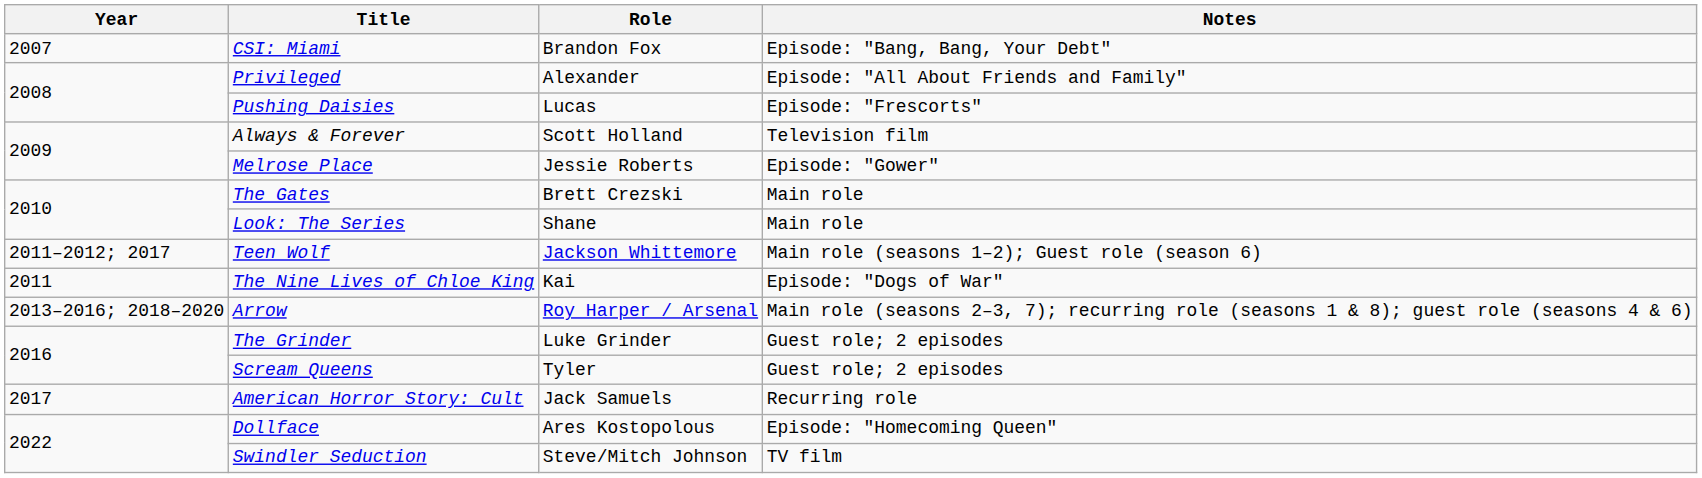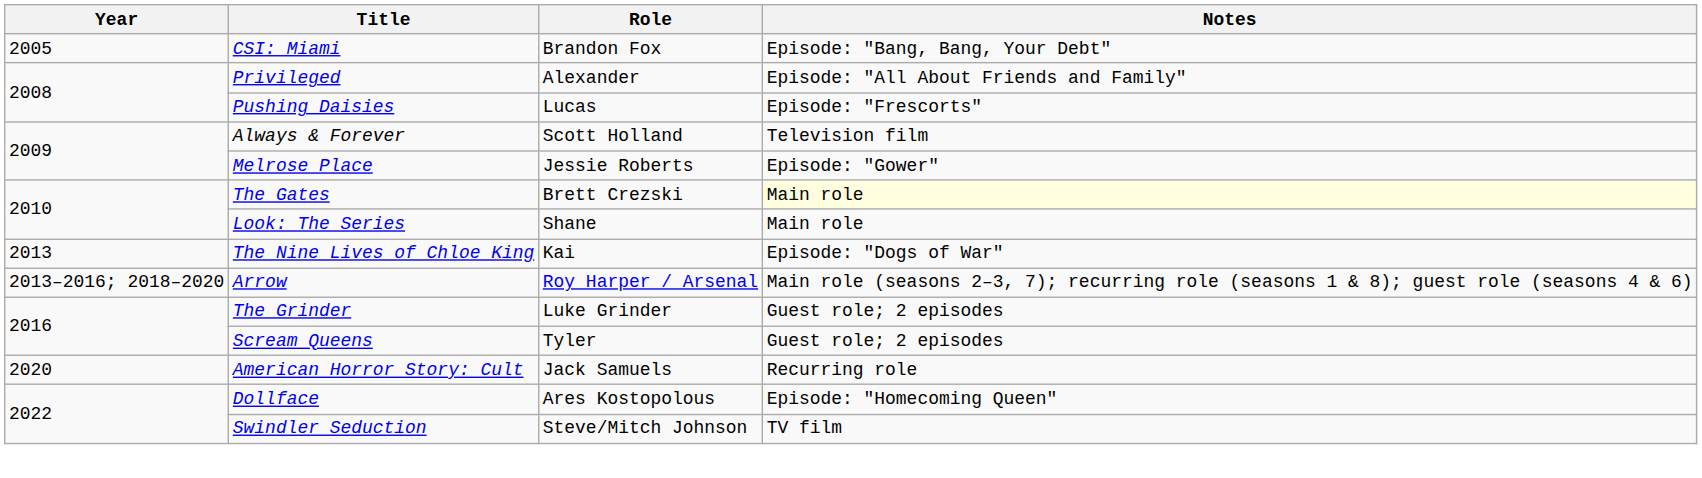 <table class="wikitable sortable">
 <tr>
 <th>Year</th>
 <th>Title</th>
 <th>Role</th>
 <th class="unsortable">Notes</th>
 </tr>
 <tr>
-<td>2007</td>
+<td>2005</td>
 <td><em><a href='#'>CSI: Miami</a></em></td>
 <td>Brandon Fox</td>
 <td>Episode: "Bang, Bang, Your Debt"</td>
 </tr>
 <tr>
 <td rowspan="2">2008</td>
 <td><em><a href='#'>Privileged</a></em></td>
 <td>Alexander</td>
 <td>Episode: "All About Friends and Family"</td>
 </tr>
 <tr>
 <td><em><a href='#'>Pushing Daisies</a></em></td>
 <td>Lucas</td>
 <td>Episode: "Frescorts"</td>
 </tr>
 <tr>
 <td rowspan="2">2009</td>
 <td><em>Always & Forever</em></td>
 <td>Scott Holland</td>
 <td>Television film</td>
 </tr>
 <tr>
 <td><em><a href='#'>Melrose Place</a></em></td>
 <td>Jessie Roberts</td>
 <td>Episode: "Gower"</td>
 </tr>
 <tr>
 <td rowspan="2">2010</td>
 <td><em><a href='#'>The Gates</a></em></td>
 <td>Brett Crezski</td>
-<td>Main role</td>
+<td style="background: lightyellow;">Main role</td>
 </tr>
 <tr>
 <td><em><a href='#'>Look: The Series</a></em></td>
 <td>Shane</td>
 <td>Main role</td>
 </tr>
 <tr>
-<td>2011–2012; 2017</td>
-<td><em><a href='#'>Teen Wolf</a></em></td>
-<td><a href='#'>Jackson Whittemore</a></td>
-<td>Main role (seasons 1–2); Guest role (season 6)</td>
-</tr>
-<tr>
-<td>2011</td>
+<td>2013</td>
 <td data-sort-value="Nine Lives of Chloe King, The"><em><a href='#'>The Nine Lives of Chloe King</a></em></td>
 <td>Kai</td>
 <td>Episode: "Dogs of War"</td>
 </tr>
 <tr>
 <td>2013–2016; 2018–2020</td>
 <td><em><a href='#'>Arrow</a></em></td>
 <td><a href='#'>Roy Harper / Arsenal</a></td>
 <td>Main role (seasons 2–3, 7); recurring role (seasons 1 & 8); guest role (seasons 4 & 6)</td>
 </tr>
 <tr>
 <td rowspan="2">2016</td>
 <td data-sort-value="Grinder, The"><em><a href='#'>The Grinder</a></em></td>
 <td>Luke Grinder</td>
 <td>Guest role; 2 episodes</td>
 </tr>
 <tr>
 <td><em><a href='#'>Scream Queens</a></em></td>
 <td>Tyler</td>
 <td>Guest role; 2 episodes</td>
 </tr>
 <tr>
-<td>2017</td>
+<td>2020</td>
 <td><em><a href='#'>American Horror Story: Cult</a></em></td>
 <td>Jack Samuels</td>
 <td>Recurring role</td>
 </tr>
 <tr>
 <td rowspan=2>2022</td>
 <td><em><a href='#'>Dollface</a></em></td>
 <td>Ares Kostopolous</td>
 <td>Episode: "Homecoming Queen"</td>
 </tr>
 <tr>
 <td><em><a href='#'>Swindler Seduction</a></em></td>
 <td>Steve/Mitch Johnson</td>
 <td>TV film</td>
 </tr>
 </table>
